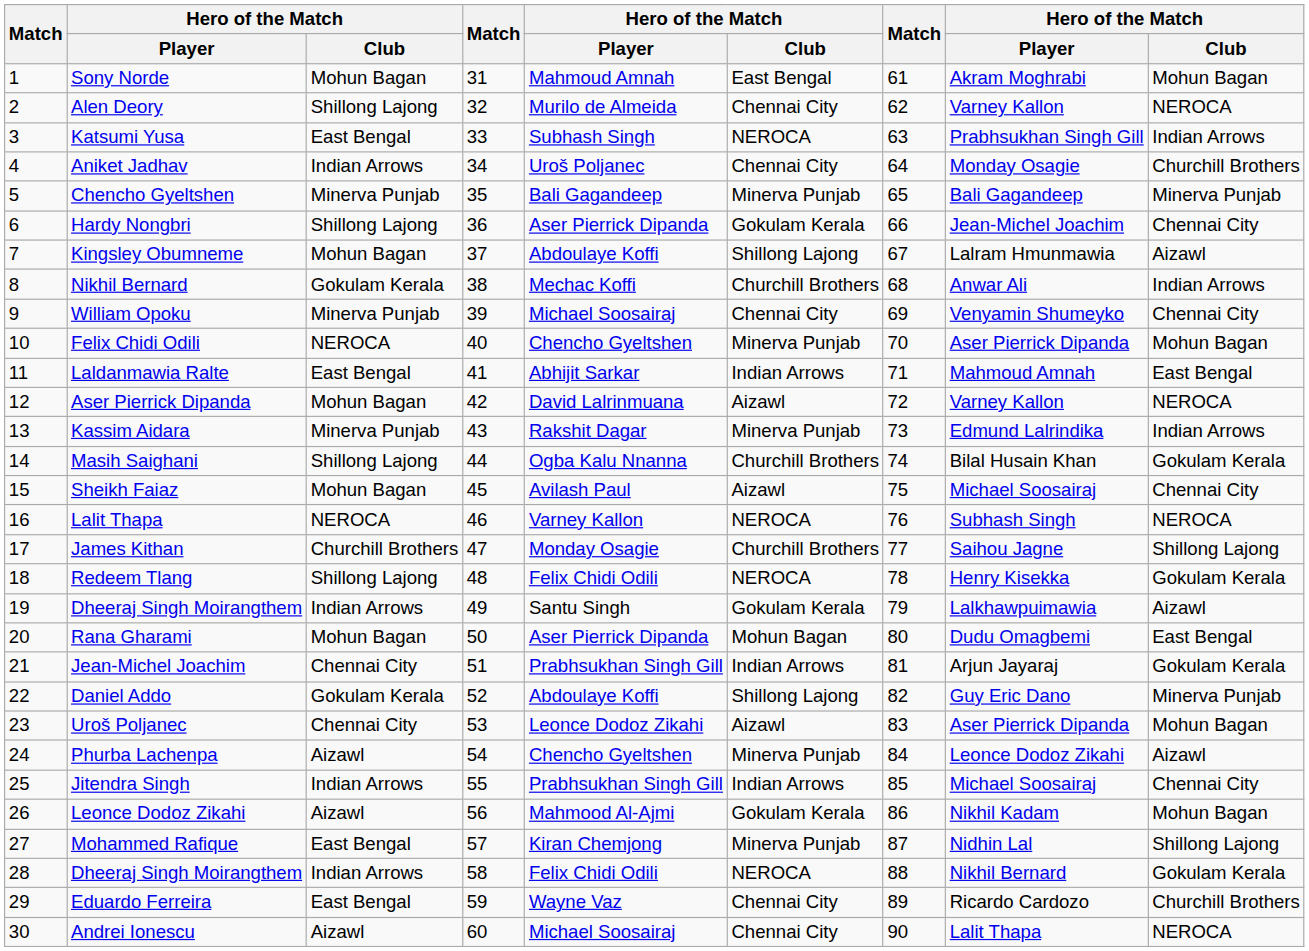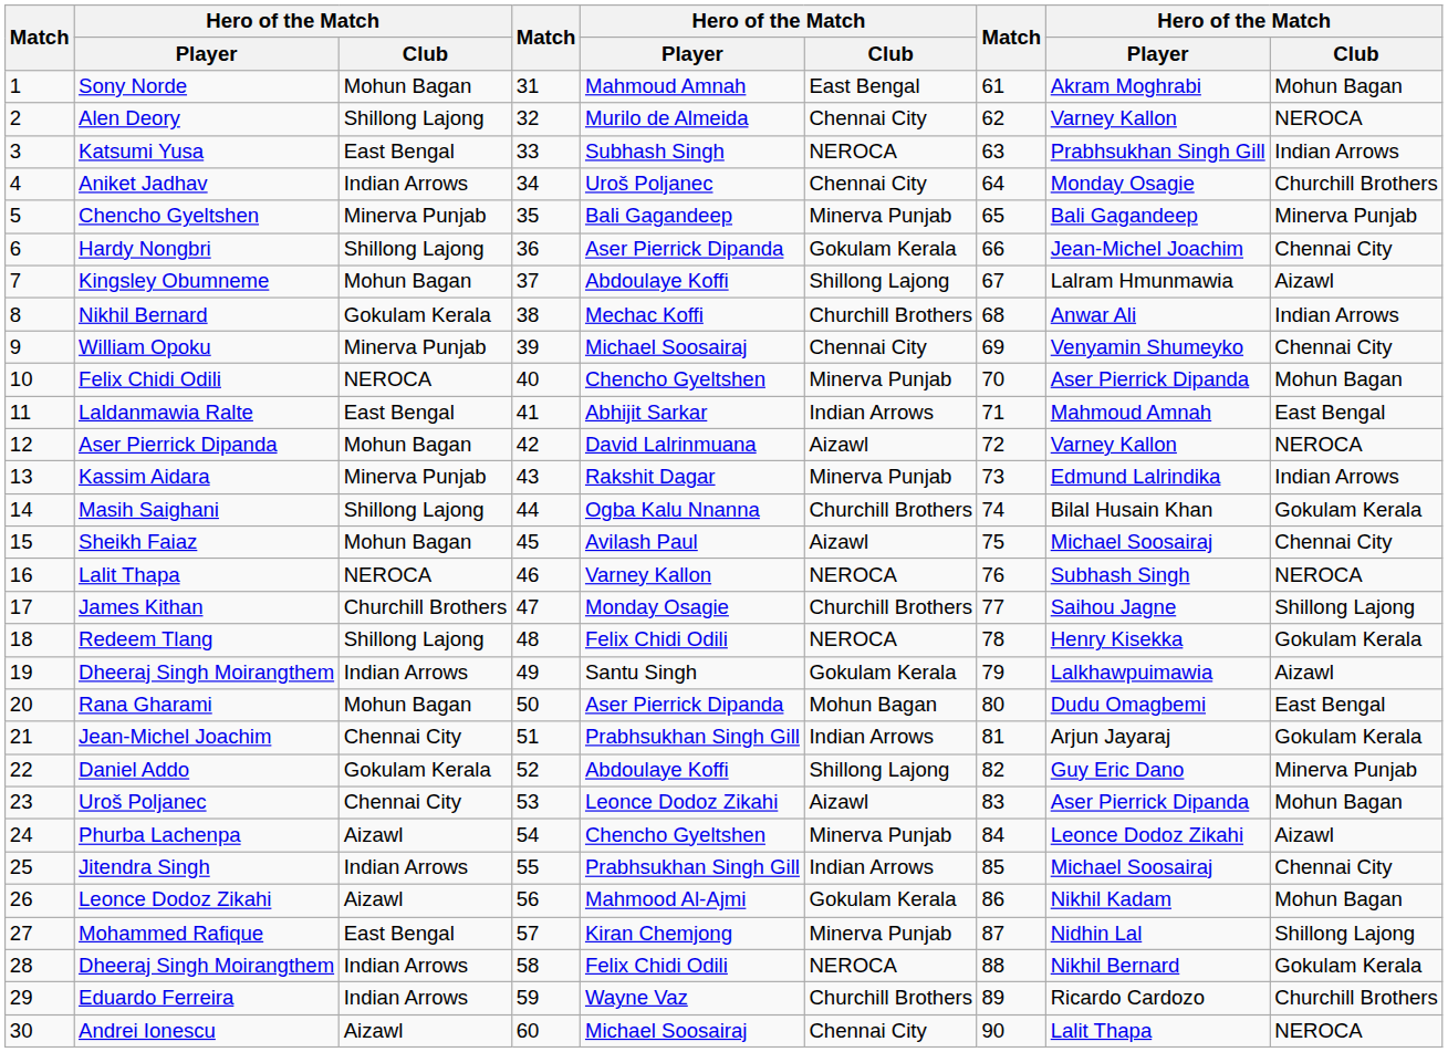 <table class="wikitable">
 <tr>
 <th rowspan="2">Match</th>
 <th colspan="2">Hero of the Match</th>
 <th rowspan="2">Match</th>
 <th colspan="2">Hero of the Match</th>
 <th rowspan="2">Match</th>
 <th colspan="2">Hero of the Match</th>
 </tr>
 <tr>
 <th>Player</th>
 <th>Club</th>
 <th>Player</th>
 <th>Club</th>
 <th>Player</th>
 <th>Club</th>
 </tr>
 <tr>
 <td>1</td>
 <td> <a href='#'>Sony Norde</a></td>
 <td>Mohun Bagan</td>
 <td>31</td>
 <td> <a href='#'>Mahmoud Amnah</a></td>
 <td>East Bengal</td>
 <td>61</td>
 <td> <a href='#'>Akram Moghrabi</a></td>
 <td>Mohun Bagan</td>
 </tr>
 <tr>
 <td>2</td>
 <td> <a href='#'>Alen Deory</a></td>
 <td>Shillong Lajong</td>
 <td>32</td>
 <td> <a href='#'>Murilo de Almeida</a></td>
 <td>Chennai City</td>
 <td>62</td>
 <td> <a href='#'>Varney Kallon</a></td>
 <td>NEROCA</td>
 </tr>
 <tr>
 <td>3</td>
 <td> <a href='#'>Katsumi Yusa</a></td>
 <td>East Bengal</td>
 <td>33</td>
 <td> <a href='#'>Subhash Singh</a></td>
 <td>NEROCA</td>
 <td>63</td>
 <td> <a href='#'>Prabhsukhan Singh Gill</a></td>
 <td>Indian Arrows</td>
 </tr>
 <tr>
 <td>4</td>
 <td> <a href='#'>Aniket Jadhav</a></td>
 <td>Indian Arrows</td>
 <td>34</td>
 <td> <a href='#'>Uroš Poljanec</a></td>
 <td>Chennai City</td>
 <td>64</td>
 <td> <a href='#'>Monday Osagie</a></td>
 <td>Churchill Brothers</td>
 </tr>
 <tr>
 <td>5</td>
 <td> <a href='#'>Chencho Gyeltshen</a></td>
 <td>Minerva Punjab</td>
 <td>35</td>
 <td> <a href='#'>Bali Gagandeep</a></td>
 <td>Minerva Punjab</td>
 <td>65</td>
 <td> <a href='#'>Bali Gagandeep</a></td>
 <td>Minerva Punjab</td>
 </tr>
 <tr>
 <td>6</td>
 <td> <a href='#'>Hardy Nongbri</a></td>
 <td>Shillong Lajong</td>
 <td>36</td>
 <td> <a href='#'>Aser Pierrick Dipanda</a></td>
 <td>Gokulam Kerala</td>
 <td>66</td>
 <td> <a href='#'>Jean-Michel Joachim</a></td>
 <td>Chennai City</td>
 </tr>
 <tr>
 <td>7</td>
 <td> <a href='#'>Kingsley Obumneme</a></td>
 <td>Mohun Bagan</td>
 <td>37</td>
 <td> <a href='#'>Abdoulaye Koffi</a></td>
 <td>Shillong Lajong</td>
 <td>67</td>
 <td> Lalram Hmunmawia</td>
 <td>Aizawl</td>
 </tr>
 <tr>
 <td>8</td>
 <td> <a href='#'>Nikhil Bernard</a></td>
 <td>Gokulam Kerala</td>
 <td>38</td>
 <td> <a href='#'>Mechac Koffi</a></td>
 <td>Churchill Brothers</td>
 <td>68</td>
 <td> <a href='#'>Anwar Ali</a></td>
 <td>Indian Arrows</td>
 </tr>
 <tr>
 <td>9</td>
 <td> <a href='#'>William Opoku</a></td>
 <td>Minerva Punjab</td>
 <td>39</td>
 <td> <a href='#'>Michael Soosairaj</a></td>
 <td>Chennai City</td>
 <td>69</td>
 <td> <a href='#'>Venyamin Shumeyko</a></td>
 <td>Chennai City</td>
 </tr>
 <tr>
 <td>10</td>
 <td> <a href='#'>Felix Chidi Odili</a></td>
 <td>NEROCA</td>
 <td>40</td>
 <td> <a href='#'>Chencho Gyeltshen</a></td>
 <td>Minerva Punjab</td>
 <td>70</td>
 <td> <a href='#'>Aser Pierrick Dipanda</a></td>
 <td>Mohun Bagan</td>
 </tr>
 <tr>
 <td>11</td>
 <td> <a href='#'>Laldanmawia Ralte</a></td>
 <td>East Bengal</td>
 <td>41</td>
 <td> <a href='#'>Abhijit Sarkar</a></td>
 <td>Indian Arrows</td>
 <td>71</td>
 <td> <a href='#'>Mahmoud Amnah</a></td>
 <td>East Bengal</td>
 </tr>
 <tr>
 <td>12</td>
 <td> <a href='#'>Aser Pierrick Dipanda</a></td>
 <td>Mohun Bagan</td>
 <td>42</td>
 <td> <a href='#'>David Lalrinmuana</a></td>
 <td>Aizawl</td>
 <td>72</td>
 <td> <a href='#'>Varney Kallon</a></td>
 <td>NEROCA</td>
 </tr>
 <tr>
 <td>13</td>
 <td> <a href='#'>Kassim Aidara</a></td>
 <td>Minerva Punjab</td>
 <td>43</td>
 <td> <a href='#'>Rakshit Dagar</a></td>
 <td>Minerva Punjab</td>
 <td>73</td>
 <td> <a href='#'>Edmund Lalrindika</a></td>
 <td>Indian Arrows</td>
 </tr>
 <tr>
 <td>14</td>
 <td> <a href='#'>Masih Saighani</a></td>
 <td>Shillong Lajong</td>
 <td>44</td>
 <td> <a href='#'>Ogba Kalu Nnanna</a></td>
 <td>Churchill Brothers</td>
 <td>74</td>
 <td> Bilal Husain Khan</td>
 <td>Gokulam Kerala</td>
 </tr>
 <tr>
 <td>15</td>
 <td> <a href='#'>Sheikh Faiaz</a></td>
 <td>Mohun Bagan</td>
 <td>45</td>
 <td> <a href='#'>Avilash Paul</a></td>
 <td>Aizawl</td>
 <td>75</td>
 <td> <a href='#'>Michael Soosairaj</a></td>
 <td>Chennai City</td>
 </tr>
 <tr>
 <td>16</td>
 <td> <a href='#'>Lalit Thapa</a></td>
 <td>NEROCA</td>
 <td>46</td>
 <td> <a href='#'>Varney Kallon</a></td>
 <td>NEROCA</td>
 <td>76</td>
 <td> <a href='#'>Subhash Singh</a></td>
 <td>NEROCA</td>
 </tr>
 <tr>
 <td>17</td>
 <td> <a href='#'>James Kithan</a></td>
 <td>Churchill Brothers</td>
 <td>47</td>
 <td> <a href='#'>Monday Osagie</a></td>
 <td>Churchill Brothers</td>
 <td>77</td>
 <td> <a href='#'>Saihou Jagne</a></td>
 <td>Shillong Lajong</td>
 </tr>
 <tr>
 <td>18</td>
 <td> <a href='#'>Redeem Tlang</a></td>
 <td>Shillong Lajong</td>
 <td>48</td>
 <td> <a href='#'>Felix Chidi Odili</a></td>
 <td>NEROCA</td>
 <td>78</td>
 <td> <a href='#'>Henry Kisekka</a></td>
 <td>Gokulam Kerala</td>
 </tr>
 <tr>
 <td>19</td>
 <td> <a href='#'>Dheeraj Singh Moirangthem</a></td>
 <td>Indian Arrows</td>
 <td>49</td>
 <td> Santu Singh</td>
 <td>Gokulam Kerala</td>
 <td>79</td>
 <td> <a href='#'>Lalkhawpuimawia</a></td>
 <td>Aizawl</td>
 </tr>
 <tr>
 <td>20</td>
 <td> <a href='#'>Rana Gharami</a></td>
 <td>Mohun Bagan</td>
 <td>50</td>
 <td> <a href='#'>Aser Pierrick Dipanda</a></td>
 <td>Mohun Bagan</td>
 <td>80</td>
 <td> <a href='#'>Dudu Omagbemi</a></td>
 <td>East Bengal</td>
 </tr>
 <tr>
 <td>21</td>
 <td> <a href='#'>Jean-Michel Joachim</a></td>
 <td>Chennai City</td>
 <td>51</td>
 <td> <a href='#'>Prabhsukhan Singh Gill</a></td>
 <td>Indian Arrows</td>
 <td>81</td>
 <td> Arjun Jayaraj</td>
 <td>Gokulam Kerala</td>
 </tr>
 <tr>
 <td>22</td>
 <td> <a href='#'>Daniel Addo</a></td>
 <td>Gokulam Kerala</td>
 <td>52</td>
 <td> <a href='#'>Abdoulaye Koffi</a></td>
 <td>Shillong Lajong</td>
 <td>82</td>
 <td> <a href='#'>Guy Eric Dano</a></td>
 <td>Minerva Punjab</td>
 </tr>
 <tr>
 <td>23</td>
 <td> <a href='#'>Uroš Poljanec</a></td>
 <td>Chennai City</td>
 <td>53</td>
 <td> <a href='#'>Leonce Dodoz Zikahi</a></td>
 <td>Aizawl</td>
 <td>83</td>
 <td> <a href='#'>Aser Pierrick Dipanda</a></td>
 <td>Mohun Bagan</td>
 </tr>
 <tr>
 <td>24</td>
 <td> <a href='#'>Phurba Lachenpa</a></td>
 <td>Aizawl</td>
 <td>54</td>
 <td> <a href='#'>Chencho Gyeltshen</a></td>
 <td>Minerva Punjab</td>
 <td>84</td>
 <td> <a href='#'>Leonce Dodoz Zikahi</a></td>
 <td>Aizawl</td>
 </tr>
 <tr>
 <td>25</td>
 <td> <a href='#'>Jitendra Singh</a></td>
 <td>Indian Arrows</td>
 <td>55</td>
 <td> <a href='#'>Prabhsukhan Singh Gill</a></td>
 <td>Indian Arrows</td>
 <td>85</td>
 <td> <a href='#'>Michael Soosairaj</a></td>
 <td>Chennai City</td>
 </tr>
 <tr>
 <td>26</td>
 <td> <a href='#'>Leonce Dodoz Zikahi</a></td>
 <td>Aizawl</td>
 <td>56</td>
 <td> <a href='#'>Mahmood Al-Ajmi</a></td>
 <td>Gokulam Kerala</td>
 <td>86</td>
 <td> <a href='#'>Nikhil Kadam</a></td>
 <td>Mohun Bagan</td>
 </tr>
 <tr>
 <td>27</td>
 <td> <a href='#'>Mohammed Rafique</a></td>
 <td>East Bengal</td>
 <td>57</td>
 <td> <a href='#'>Kiran Chemjong</a></td>
 <td>Minerva Punjab</td>
 <td>87</td>
 <td> <a href='#'>Nidhin Lal</a></td>
 <td>Shillong Lajong</td>
 </tr>
 <tr>
 <td>28</td>
 <td> <a href='#'>Dheeraj Singh Moirangthem</a></td>
 <td>Indian Arrows</td>
 <td>58</td>
 <td> <a href='#'>Felix Chidi Odili</a></td>
 <td>NEROCA</td>
 <td>88</td>
 <td> <a href='#'>Nikhil Bernard</a></td>
 <td>Gokulam Kerala</td>
 </tr>
 <tr>
 <td>29</td>
 <td> <a href='#'>Eduardo Ferreira</a></td>
-<td>East Bengal</td>
+<td>Indian Arrows</td>
 <td>59</td>
 <td> <a href='#'>Wayne Vaz</a></td>
-<td>Chennai City</td>
+<td>Churchill Brothers</td>
 <td>89</td>
 <td> Ricardo Cardozo</td>
 <td>Churchill Brothers</td>
 </tr>
 <tr>
 <td>30</td>
 <td> <a href='#'>Andrei Ionescu</a></td>
 <td>Aizawl</td>
 <td>60</td>
 <td> <a href='#'>Michael Soosairaj</a></td>
 <td>Chennai City</td>
 <td>90</td>
 <td> <a href='#'>Lalit Thapa</a></td>
 <td>NEROCA</td>
 </tr>
 </table>
